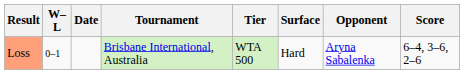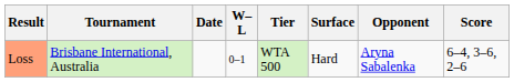 <table class="wikitable">
 <tr>
 <th>Result</th>
+<th>Tournament</th>
+<th>Date</th>
 <th class="unsortable">W–L</th>
-<th>Date</th>
-<th>Tournament</th>
 <th>Tier</th>
 <th>Surface</th>
 <th>Opponent</th>
 <th class="unsortable">Score</th>
 </tr>
 <tr>
 <td bgcolor=ffa07a>Loss</td>
+<td style=background:#d4f1c5><a href='#'>Brisbane International</a>, Australia</td>
+<td><a href='#'></a></td>
 <td><small>0–1</small></td>
-<td><a href='#'></a></td>
-<td style=background:#d4f1c5><a href='#'>Brisbane International</a>, Australia</td>
 <td style=background:#d4f1c5>WTA 500</td>
 <td>Hard</td>
 <td> <a href='#'>Aryna Sabalenka</a></td>
 <td>6–4, 3–6, 2–6</td>
 </tr>
 </table>
